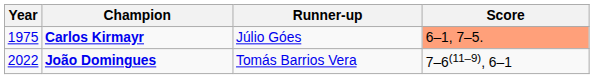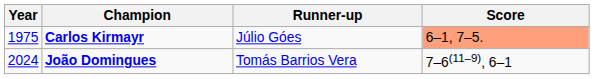 <table class="wikitable" style="font-size:90%">
 <tr>
 <th>Year</th>
 <th style="width:200px;">Champion</th>
 <th style="width:200px;">Runner-up</th>
 <th style="width:175px;">Score</th>
 </tr>
 <tr>
 <td><a href='#'>1975</a></td>
 <td> <strong> <a href='#'>Carlos Kirmayr</a></strong></td>
 <td>  <a href='#'>Júlio Góes</a></td>
 <td style="background: lightsalmon;">6–1, 7–5.</td>
 </tr>
 <tr>
-<td><a href='#'>2022</a></td>
+<td><a href='#'>2024</a></td>
 <td> <strong><a href='#'>João Domingues</a></strong></td>
 <td> <a href='#'>Tomás Barrios Vera</a></td>
 <td>7–6<sup>(11–9)</sup>, 6–1</td>
 </tr>
 </table>
